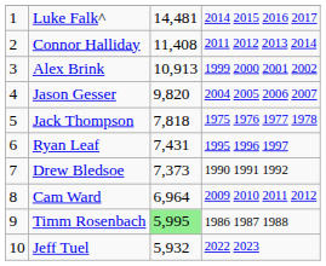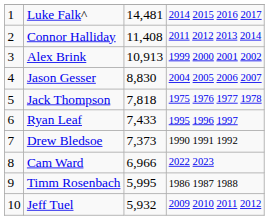 <table class="wikitable">
 <tr>
 </tr>
 <tr>
 <td>1</td>
 <td><a href='#'>Luke Falk</a>^</td>
 <td>14,481</td>
 <td style="font-size:80%;"><a href='#'>2014</a> <a href='#'>2015</a> <a href='#'>2016</a> <a href='#'>2017</a></td>
 </tr>
 <tr>
 <td>2</td>
 <td><a href='#'>Connor Halliday</a></td>
 <td>11,408</td>
 <td style="font-size:80%;"><a href='#'>2011</a> <a href='#'>2012</a> <a href='#'>2013</a> <a href='#'>2014</a></td>
 </tr>
 <tr>
 <td>3</td>
 <td><a href='#'>Alex Brink</a></td>
 <td>10,913</td>
 <td style="font-size:80%;"><a href='#'>1999</a> <a href='#'>2000</a> <a href='#'>2001</a> <a href='#'>2002</a></td>
 </tr>
 <tr>
 <td>4</td>
 <td><a href='#'>Jason Gesser</a></td>
-<td>9,820</td>
+<td>8,830</td>
 <td style="font-size:80%;"><a href='#'>2004</a> <a href='#'>2005</a> <a href='#'>2006</a> <a href='#'>2007</a></td>
 </tr>
 <tr>
 <td>5</td>
 <td><a href='#'>Jack Thompson</a></td>
 <td>7,818</td>
 <td style="font-size:80%;"><a href='#'>1975</a> <a href='#'>1976</a> <a href='#'>1977</a> <a href='#'>1978</a></td>
 </tr>
 <tr>
 <td>6</td>
 <td><a href='#'>Ryan Leaf</a></td>
-<td>7,431</td>
+<td>7,433</td>
 <td style="font-size:80%;"><a href='#'>1995</a> <a href='#'>1996</a> <a href='#'>1997</a></td>
 </tr>
 <tr>
 <td>7</td>
 <td><a href='#'>Drew Bledsoe</a></td>
 <td>7,373</td>
 <td style="font-size:80%;">1990 1991 1992</td>
 </tr>
 <tr>
 <td>8</td>
 <td><a href='#'>Cam Ward</a></td>
-<td>6,964</td>
-<td style="font-size:80%;"><a href='#'>2009</a> <a href='#'>2010</a> <a href='#'>2011</a> <a href='#'>2012</a></td>
+<td>6,966</td>
+<td style="font-size:80%;"><a href='#'>2022</a> <a href='#'>2023</a></td>
 </tr>
 <tr>
 <td>9</td>
 <td><a href='#'>Timm Rosenbach</a></td>
-<td style="background: lightgreen;">5,995</td>
+<td>5,995</td>
 <td style="font-size:80%;">1986 1987 1988</td>
 </tr>
 <tr>
 <td>10</td>
 <td><a href='#'>Jeff Tuel</a></td>
 <td>5,932</td>
-<td style="font-size:80%;"><a href='#'>2022</a> <a href='#'>2023</a></td>
+<td style="font-size:80%;"><a href='#'>2009</a> <a href='#'>2010</a> <a href='#'>2011</a> <a href='#'>2012</a></td>
 </tr>
 </table>
